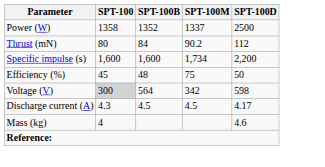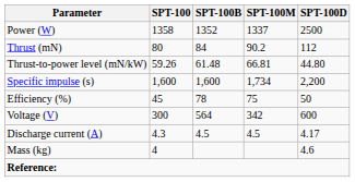 <table class="wikitable">
 <tr>
 <th>Parameter</th>
 <th>SPT-100</th>
 <th>SPT-100B</th>
 <th>SPT-100M</th>
 <th>SPT-100D</th>
 </tr>
 <tr>
 <td>Power  (<a href='#'>W</a>)</td>
 <td>1358</td>
 <td>1352</td>
 <td>1337</td>
 <td>2500</td>
 </tr>
 <tr>
 <td><a href='#'>Thrust</a> (mN)</td>
 <td>80</td>
 <td>84</td>
 <td>90.2</td>
 <td>112</td>
 </tr>
 <tr>
+<td>Thrust-to-power level (mN/kW)</td>
+<td>59.26</td>
+<td>61.48</td>
+<td>66.81</td>
+<td>44.80</td>
+</tr>
+<tr>
 <td><a href='#'>Specific impulse</a> (s)</td>
 <td>1,600</td>
 <td>1,600</td>
 <td>1,734</td>
 <td>2,200</td>
 </tr>
 <tr>
 <td>Efficiency (%)</td>
 <td>45</td>
-<td>48</td>
+<td>78</td>
 <td>75</td>
 <td>50</td>
 </tr>
 <tr>
 <td>Voltage (<a href='#'>V</a>)</td>
-<td style="background: lightgrey;">300</td>
+<td>300</td>
 <td>564</td>
 <td>342</td>
-<td>598</td>
+<td>600</td>
 </tr>
 <tr>
 <td>Discharge current (<a href='#'>A</a>)</td>
 <td>4.3</td>
 <td>4.5</td>
 <td>4.5</td>
 <td>4.17</td>
 </tr>
 <tr>
 <td>Mass (kg)</td>
 <td>4</td>
 <td></td>
 <td></td>
 <td>4.6</td>
 </tr>
 <tr>
 <td colspan="5" style="text-align: left;"><strong>Reference:</strong> </td>
 </tr>
 </table>
